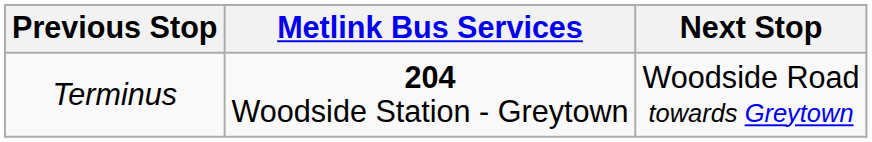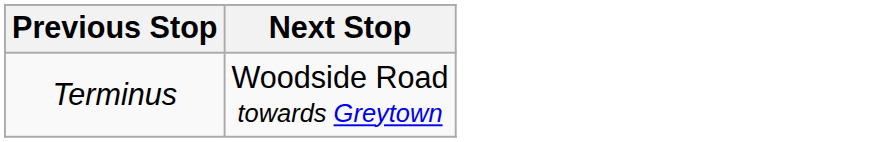 <table class="wikitable">
 <tr>
 <th>Previous Stop</th>
-<th><a href='#'>Metlink Bus Services</a></th>
 <th>Next Stop</th>
 </tr>
 <tr>
 <td align="center"><em>Terminus</em></td>
-<td align="center"><span><strong>204</strong></span><br>Woodside Station - Greytown</td>
 <td align="center">Woodside Road<br><small><em>towards <a href='#'>Greytown</a></em></small></td>
 </tr>
 </table>
